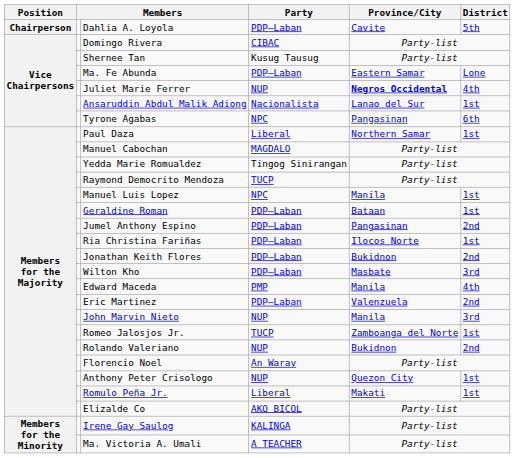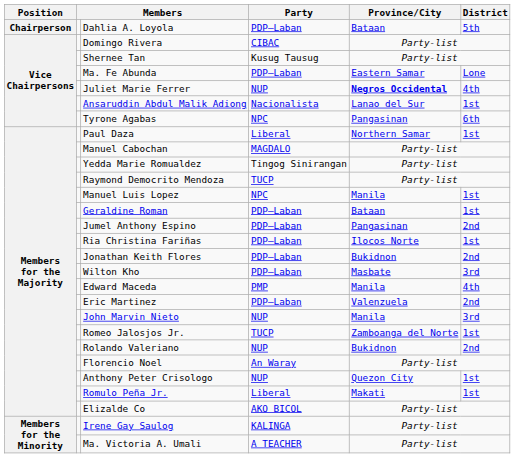 <table class="wikitable" style="font-size: 100%;">
 <tr>
 <th>Position</th>
 <th colspan="2">Members</th>
 <th>Party</th>
 <th>Province/City</th>
 <th>District</th>
 </tr>
 <tr>
 <th>Chairperson</th>
 <td></td>
 <td>Dahlia A. Loyola</td>
 <td><a href='#'>PDP–Laban</a></td>
-<td><a href='#'>Cavite</a></td>
+<td><a href='#'>Bataan</a></td>
 <td><a href='#'>5th</a></td>
 </tr>
 <tr>
 <th rowspan="6">Vice<br>Chairpersons</th>
 <td></td>
 <td>Domingo Rivera</td>
 <td><a href='#'>CIBAC</a></td>
 <td align="center" colspan="2"><em>Party-list</em></td>
 </tr>
 <tr>
 <td></td>
 <td>Shernee Tan</td>
 <td>Kusug Tausug</td>
 <td align="center" colspan="2"><em>Party-list</em></td>
 </tr>
 <tr>
 <td></td>
 <td>Ma. Fe Abunda</td>
 <td><a href='#'>PDP–Laban</a></td>
 <td><a href='#'>Eastern Samar</a></td>
 <td><a href='#'>Lone</a></td>
 </tr>
 <tr>
 <td></td>
 <td>Juliet Marie Ferrer</td>
 <td><a href='#'>NUP</a></td>
 <td><strong><a href='#'>Negros Occidental</a></strong></td>
 <td><a href='#'>4th</a></td>
 </tr>
 <tr>
 <td></td>
 <td><a href='#'>Ansaruddin Abdul Malik Adiong</a></td>
 <td><a href='#'>Nacionalista</a></td>
 <td><a href='#'>Lanao del Sur</a></td>
 <td><a href='#'>1st</a></td>
 </tr>
 <tr>
 <td></td>
 <td>Tyrone Agabas</td>
 <td><a href='#'>NPC</a></td>
 <td><a href='#'>Pangasinan</a></td>
 <td><a href='#'>6th</a></td>
 </tr>
 <tr>
 <th rowspan="19">Members<br>for the<br>Majority</th>
 <td></td>
 <td>Paul Daza</td>
 <td><a href='#'>Liberal</a></td>
 <td><a href='#'>Northern Samar</a></td>
 <td><a href='#'>1st</a></td>
 </tr>
 <tr>
 <td></td>
 <td>Manuel Cabochan</td>
 <td><a href='#'>MAGDALO</a></td>
 <td align="center" colspan="2"><em>Party-list</em></td>
 </tr>
 <tr>
 <td></td>
 <td>Yedda Marie Romualdez</td>
 <td>Tingog Sinirangan</td>
 <td align="center" colspan="2"><em>Party-list</em></td>
 </tr>
 <tr>
 <td></td>
 <td>Raymond Democrito Mendoza</td>
 <td><a href='#'>TUCP</a></td>
 <td align="center" colspan="2"><em>Party-list</em></td>
 </tr>
 <tr>
 <td></td>
 <td>Manuel Luis Lopez</td>
 <td><a href='#'>NPC</a></td>
 <td><a href='#'>Manila</a></td>
 <td><a href='#'>1st</a></td>
 </tr>
 <tr>
 <td></td>
 <td><a href='#'>Geraldine Roman</a></td>
 <td><a href='#'>PDP–Laban</a></td>
 <td><a href='#'>Bataan</a></td>
 <td><a href='#'>1st</a></td>
 </tr>
 <tr>
 <td></td>
 <td>Jumel Anthony Espino</td>
 <td><a href='#'>PDP–Laban</a></td>
 <td><a href='#'>Pangasinan</a></td>
 <td><a href='#'>2nd</a></td>
 </tr>
 <tr>
 <td></td>
 <td>Ria Christina Fariñas</td>
 <td><a href='#'>PDP–Laban</a></td>
 <td><a href='#'>Ilocos Norte</a></td>
 <td><a href='#'>1st</a></td>
 </tr>
 <tr>
 <td></td>
 <td>Jonathan Keith Flores</td>
 <td><a href='#'>PDP–Laban</a></td>
 <td><a href='#'>Bukidnon</a></td>
 <td><a href='#'>2nd</a></td>
 </tr>
 <tr>
 <td></td>
 <td>Wilton Kho</td>
 <td><a href='#'>PDP–Laban</a></td>
 <td><a href='#'>Masbate</a></td>
 <td><a href='#'>3rd</a></td>
 </tr>
 <tr>
 <td></td>
 <td>Edward Maceda</td>
 <td><a href='#'>PMP</a></td>
 <td><a href='#'>Manila</a></td>
 <td><a href='#'>4th</a></td>
 </tr>
 <tr>
 <td></td>
 <td>Eric Martinez</td>
 <td><a href='#'>PDP–Laban</a></td>
 <td><a href='#'>Valenzuela</a></td>
 <td><a href='#'>2nd</a></td>
 </tr>
 <tr>
 <td></td>
 <td><a href='#'>John Marvin Nieto</a></td>
 <td><a href='#'>NUP</a></td>
 <td><a href='#'>Manila</a></td>
 <td><a href='#'>3rd</a></td>
 </tr>
 <tr>
 <td></td>
 <td>Romeo Jalosjos Jr.</td>
 <td><a href='#'>TUCP</a></td>
 <td><a href='#'>Zamboanga del Norte</a></td>
 <td><a href='#'>1st</a></td>
 </tr>
 <tr>
 <td></td>
 <td>Rolando Valeriano</td>
 <td><a href='#'>NUP</a></td>
 <td><a href='#'>Bukidnon</a></td>
 <td><a href='#'>2nd</a></td>
 </tr>
 <tr>
 <td></td>
 <td>Florencio Noel</td>
 <td><a href='#'>An Waray</a></td>
 <td align="center" colspan="2"><em>Party-list</em></td>
 </tr>
 <tr>
 <td></td>
 <td>Anthony Peter Crisologo</td>
 <td><a href='#'>NUP</a></td>
 <td><a href='#'>Quezon City</a></td>
 <td><a href='#'>1st</a></td>
 </tr>
 <tr>
 <td></td>
 <td><a href='#'>Romulo Peña Jr.</a></td>
 <td><a href='#'>Liberal</a></td>
 <td><a href='#'>Makati</a></td>
 <td><a href='#'>1st</a></td>
 </tr>
 <tr>
 <td></td>
 <td>Elizalde Co</td>
 <td><a href='#'>AKO BICOL</a></td>
 <td align="center" colspan="2"><em>Party-list</em></td>
 </tr>
 <tr>
 <th rowspan="2">Members<br>for the<br>Minority</th>
 <td></td>
 <td><a href='#'>Irene Gay Saulog</a></td>
 <td><a href='#'>KALINGA</a></td>
 <td align="center" colspan="2"><em>Party-list</em></td>
 </tr>
 <tr>
 <td></td>
 <td>Ma. Victoria A. Umali</td>
 <td><a href='#'>A TEACHER</a></td>
 <td align="center" colspan="2"><em>Party-list</em></td>
 </tr>
 </table>
